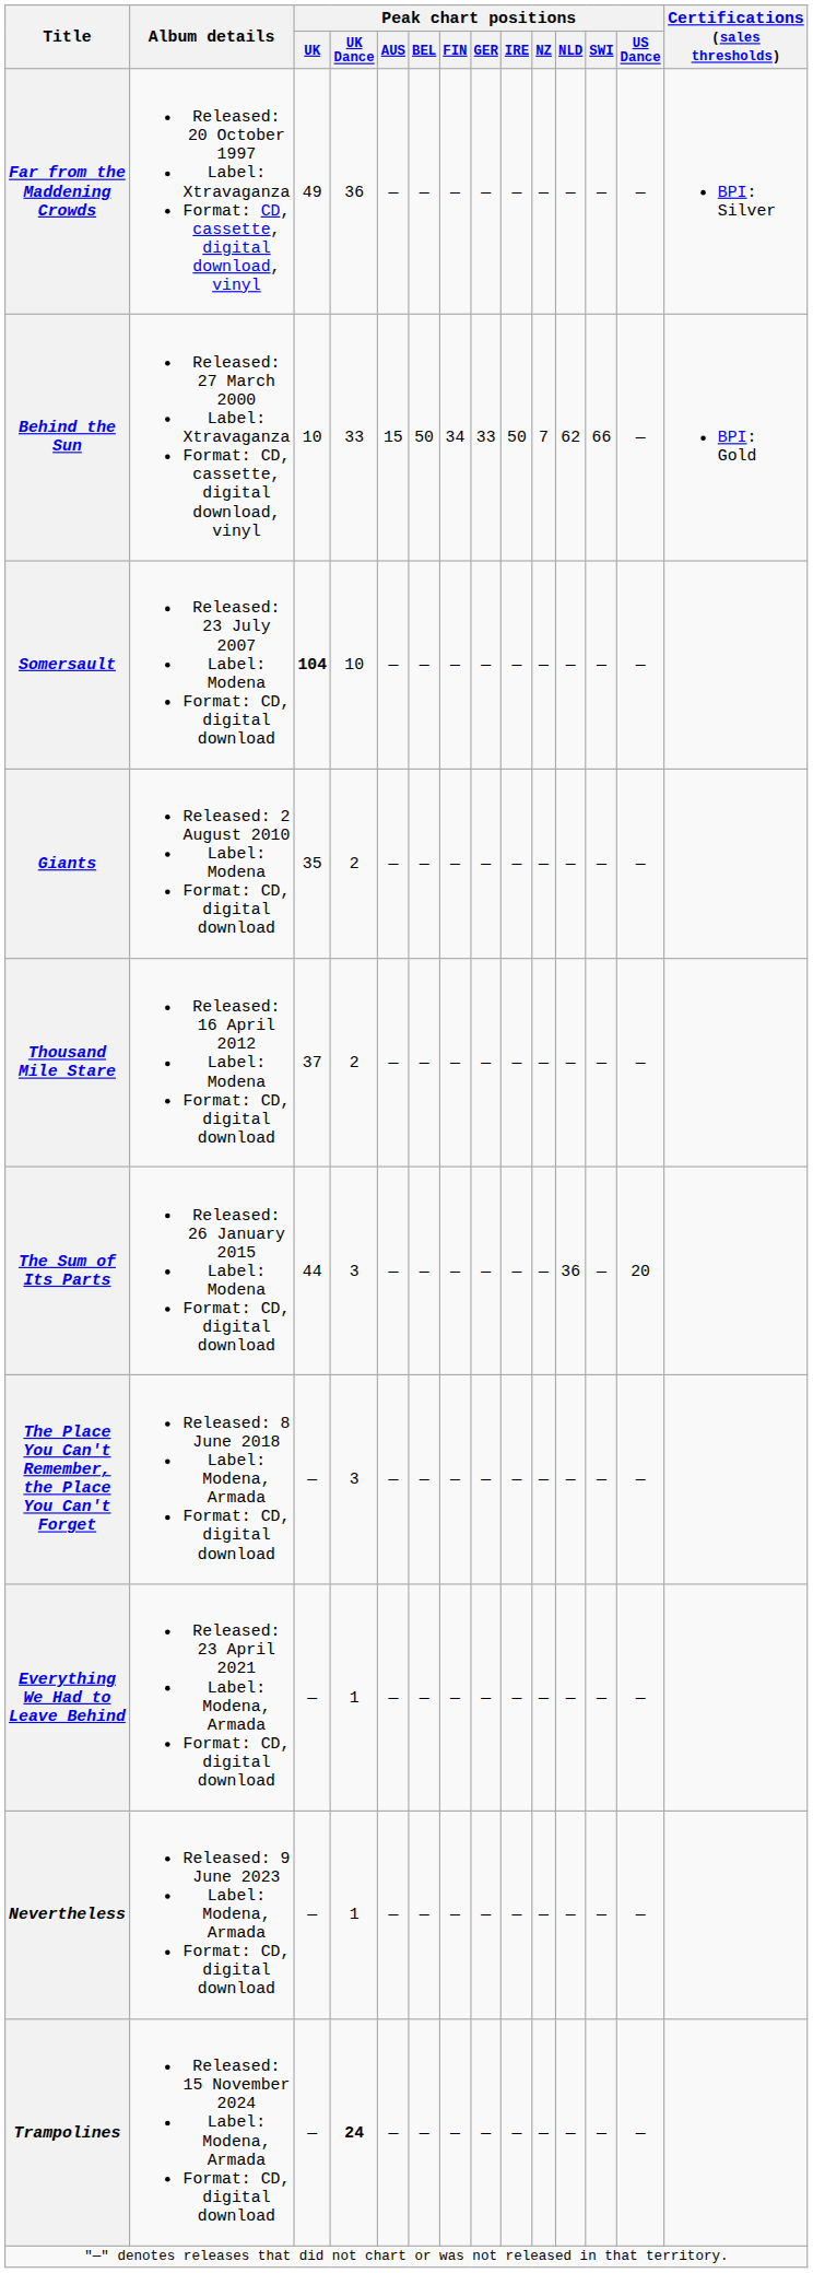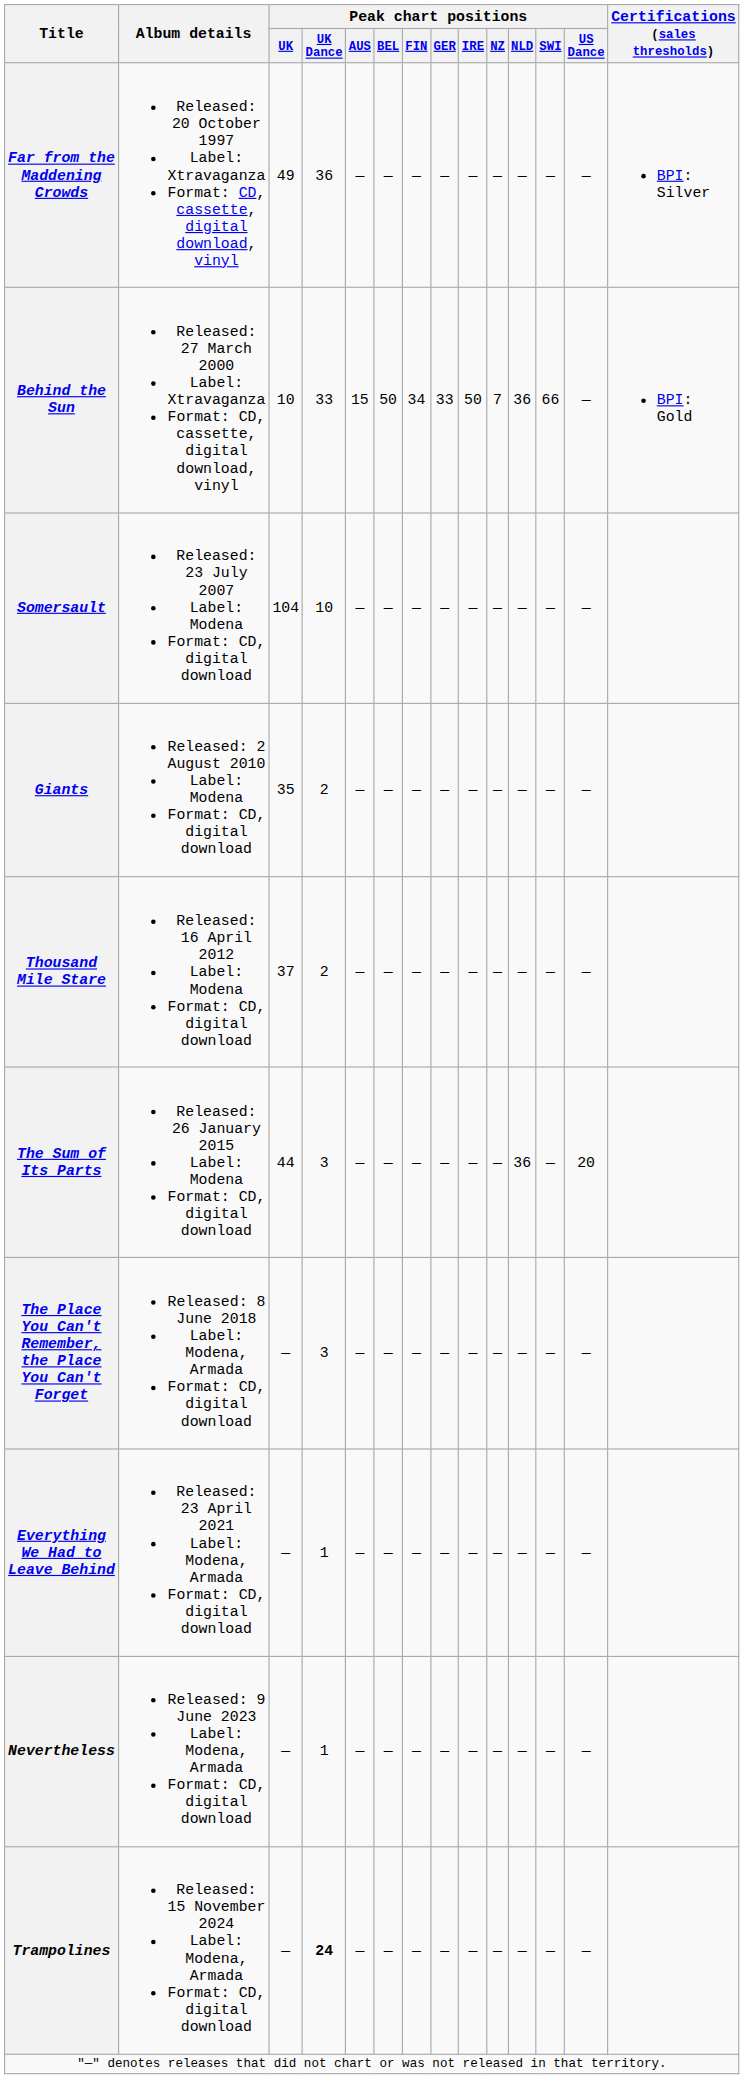 <table class="wikitable plainrowheaders" style=text-align:center;>
 <tr>
 <th scope="col" rowspan="2" style="width:15em;">Title</th>
 <th rowspan="2" style="width:22em;">Album details</th>
 <th colspan="11">Peak chart positions</th>
 <th rowspan="2" style="width:12em;"><a href='#'>Certifications</a><br><small>(<a href='#'>sales thresholds</a>)</small></th>
 </tr>
 <tr style="font-size:smaller;">
 <th width="30"><a href='#'>UK</a><br></th>
 <th width="30"><a href='#'>UK<br>Dance</a><br></th>
 <th width="30"><a href='#'>AUS</a><br></th>
 <th width="30"><a href='#'>BEL</a><br></th>
 <th width="30"><a href='#'>FIN</a><br></th>
 <th width="30"><a href='#'>GER</a><br></th>
 <th width="30"><a href='#'>IRE</a><br></th>
 <th width="30"><a href='#'>NZ</a><br></th>
 <th width="30"><a href='#'>NLD</a><br></th>
 <th width="30"><a href='#'>SWI</a><br></th>
 <th width="30"><a href='#'>US<br>Dance</a><br></th>
 </tr>
 <tr>
 <th scope="row"><em><a href='#'>Far from the Maddening Crowds</a></em></th>
 <td><br><ul><li>Released: 20 October 1997</li><li>Label: Xtravaganza</li><li>Format: <a href='#'>CD</a>, <a href='#'>cassette</a>, <a href='#'>digital download</a>, <a href='#'>vinyl</a></li></ul></td>
 <td>49</td>
 <td>36</td>
 <td>—</td>
 <td>—</td>
 <td>—</td>
 <td>—</td>
 <td>—</td>
 <td>—</td>
 <td>—</td>
 <td>—</td>
 <td>—</td>
 <td align=left><br><ul><li><a href='#'>BPI</a>: Silver</li></ul></td>
 </tr>
 <tr>
 <th scope="row"><em><a href='#'>Behind the Sun</a></em></th>
 <td><br><ul><li>Released: 27 March 2000</li><li>Label: Xtravaganza</li><li>Format: CD, cassette, digital download, vinyl</li></ul></td>
 <td>10</td>
 <td>33</td>
 <td>15</td>
 <td>50</td>
 <td>34</td>
 <td>33</td>
 <td>50</td>
 <td>7</td>
-<td>62</td>
+<td>36</td>
 <td>66</td>
 <td>—</td>
 <td align=left><br><ul><li><a href='#'>BPI</a>: Gold</li></ul></td>
 </tr>
 <tr>
 <th scope="row"><em><a href='#'>Somersault</a></em></th>
 <td><br><ul><li>Released: 23 July 2007</li><li>Label: Modena</li><li>Format: CD, digital download</li></ul></td>
-<td><strong>104</strong></td>
+<td>104</td>
 <td>10</td>
 <td>—</td>
 <td>—</td>
 <td>—</td>
 <td>—</td>
 <td>—</td>
 <td>—</td>
 <td>—</td>
 <td>—</td>
 <td>—</td>
 <td align=left></td>
 </tr>
 <tr>
 <th scope="row"><em><a href='#'>Giants</a></em></th>
 <td><br><ul><li>Released: 2 August 2010</li><li>Label: Modena</li><li>Format: CD, digital download</li></ul></td>
 <td>35</td>
 <td>2</td>
 <td>—</td>
 <td>—</td>
 <td>—</td>
 <td>—</td>
 <td>—</td>
 <td>—</td>
 <td>—</td>
 <td>—</td>
 <td>—</td>
 <td align=left></td>
 </tr>
 <tr>
 <th scope="row"><em><a href='#'>Thousand Mile Stare</a></em></th>
 <td><br><ul><li>Released: 16 April 2012</li><li>Label: Modena</li><li>Format: CD, digital download</li></ul></td>
 <td>37</td>
 <td>2</td>
 <td>—</td>
 <td>—</td>
 <td>—</td>
 <td>—</td>
 <td>—</td>
 <td>—</td>
 <td>—</td>
 <td>—</td>
 <td>—</td>
 <td align=left></td>
 </tr>
 <tr>
 <th scope="row"><em><a href='#'>The Sum of Its Parts</a></em></th>
 <td><br><ul><li>Released: 26 January 2015</li><li>Label: Modena</li><li>Format: CD, digital download</li></ul></td>
 <td>44</td>
 <td>3</td>
 <td>—</td>
 <td>—</td>
 <td>—</td>
 <td>—</td>
 <td>—</td>
 <td>—</td>
 <td>36</td>
 <td>—</td>
 <td>20</td>
 <td align=left></td>
 </tr>
 <tr>
 <th scope="row"><em><a href='#'>The Place You Can't Remember, the Place You Can't Forget</a></em></th>
 <td><br><ul><li>Released: 8 June 2018</li><li>Label: Modena, Armada</li><li>Format: CD, digital download</li></ul></td>
 <td>—</td>
 <td>3</td>
 <td>—</td>
 <td>—</td>
 <td>—</td>
 <td>—</td>
 <td>—</td>
 <td>—</td>
 <td>—</td>
 <td>—</td>
 <td>—</td>
 <td></td>
 </tr>
 <tr>
 <th scope="row"><em><a href='#'>Everything We Had to Leave Behind</a></em></th>
 <td><br><ul><li>Released: 23 April 2021</li><li>Label: Modena, Armada</li><li>Format: CD, digital download</li></ul></td>
 <td>—</td>
 <td>1</td>
 <td>—</td>
 <td>—</td>
 <td>—</td>
 <td>—</td>
 <td>—</td>
 <td>—</td>
 <td>—</td>
 <td>—</td>
 <td>—</td>
 <td></td>
 </tr>
 <tr>
 <th scope="row"><em>Nevertheless</em></th>
 <td><br><ul><li>Released: 9 June 2023</li><li>Label: Modena, Armada</li><li>Format: CD, digital download</li></ul></td>
 <td>—</td>
 <td>1</td>
 <td>—</td>
 <td>—</td>
 <td>—</td>
 <td>—</td>
 <td>—</td>
 <td>—</td>
 <td>—</td>
 <td>—</td>
 <td>—</td>
 <td></td>
 </tr>
 <tr>
 <th scope="row"><em>Trampolines</em></th>
 <td><br><ul><li>Released: 15 November 2024</li><li>Label: Modena, Armada</li><li>Format: CD, digital download</li></ul></td>
 <td>—</td>
 <td><strong>24</strong></td>
 <td>—</td>
 <td>—</td>
 <td>—</td>
 <td>—</td>
 <td>—</td>
 <td>—</td>
 <td>—</td>
 <td>—</td>
 <td>—</td>
 <td></td>
 </tr>
 <tr>
 <td colspan="20" style="font-size: 85%" align=center>"—" denotes releases that did not chart or was not released in that territory.</td>
 </tr>
 </table>
